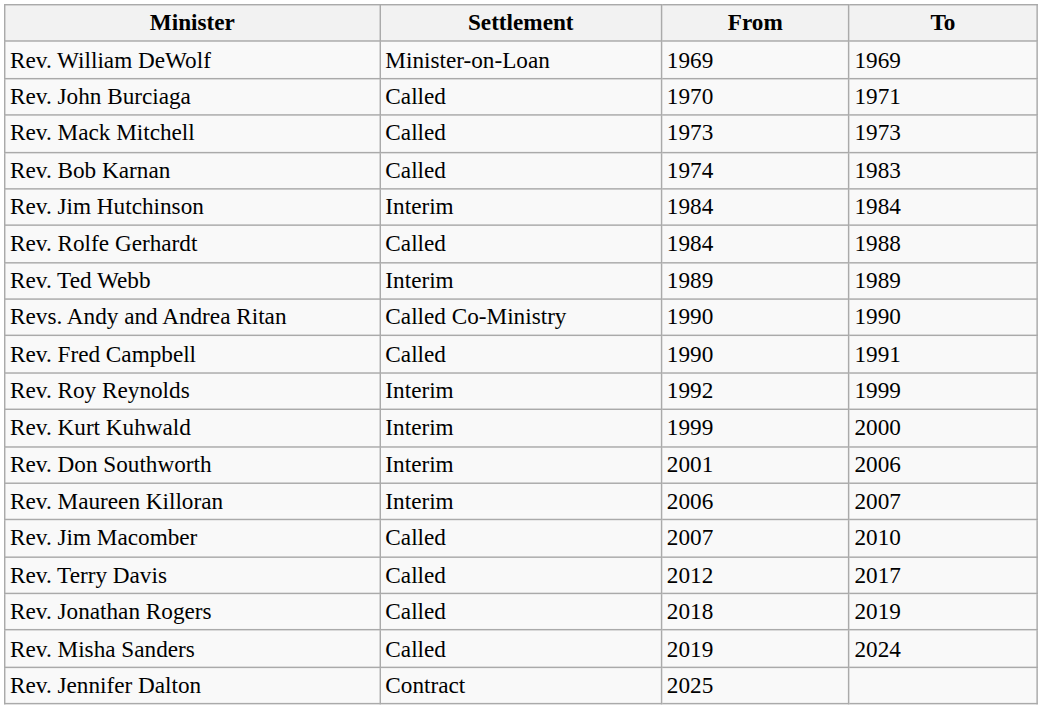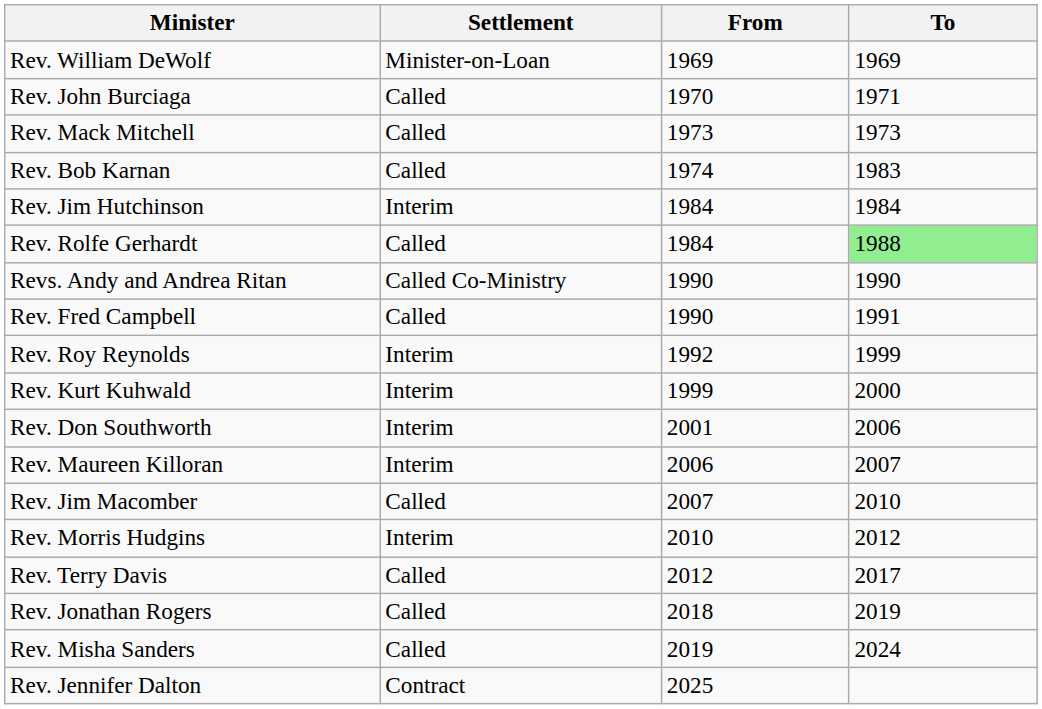 <table class="wikitable" style="width:45%;">
 <tr>
 <th style="width: 20%;">Minister</th>
 <th style="width: 15%;">Settlement</th>
 <th style="width: 10%;">From</th>
 <th style="width: 10%;">To</th>
 </tr>
 <tr>
 <td>Rev. William DeWolf</td>
 <td>Minister-on-Loan</td>
 <td>1969</td>
 <td>1969</td>
 </tr>
 <tr>
 <td>Rev. John Burciaga</td>
 <td>Called</td>
 <td>1970</td>
 <td>1971</td>
 </tr>
 <tr>
 <td>Rev. Mack Mitchell</td>
 <td>Called</td>
 <td>1973</td>
 <td>1973</td>
 </tr>
 <tr>
 <td>Rev. Bob Karnan</td>
 <td>Called</td>
 <td>1974</td>
 <td>1983</td>
 </tr>
 <tr>
 <td>Rev. Jim Hutchinson</td>
 <td>Interim</td>
 <td>1984</td>
 <td>1984</td>
 </tr>
 <tr>
 <td>Rev. Rolfe Gerhardt</td>
 <td>Called</td>
 <td>1984</td>
-<td>1988</td>
-</tr>
-<tr>
-<td>Rev. Ted Webb</td>
-<td>Interim</td>
-<td>1989</td>
-<td>1989</td>
+<td style="background: lightgreen;">1988</td>
 </tr>
 <tr>
 <td>Revs. Andy and Andrea Ritan</td>
 <td>Called Co-Ministry</td>
 <td>1990</td>
 <td>1990</td>
 </tr>
 <tr>
 <td>Rev. Fred Campbell</td>
 <td>Called</td>
 <td>1990</td>
 <td>1991</td>
 </tr>
 <tr>
 <td>Rev. Roy Reynolds</td>
 <td>Interim</td>
 <td>1992</td>
 <td>1999</td>
 </tr>
 <tr>
 <td>Rev. Kurt Kuhwald</td>
 <td>Interim</td>
 <td>1999</td>
 <td>2000</td>
 </tr>
 <tr>
 <td>Rev. Don Southworth</td>
 <td>Interim</td>
 <td>2001</td>
 <td>2006</td>
 </tr>
 <tr>
 <td>Rev. Maureen Killoran</td>
 <td>Interim</td>
 <td>2006</td>
 <td>2007</td>
 </tr>
 <tr>
 <td>Rev. Jim Macomber</td>
 <td>Called</td>
 <td>2007</td>
 <td>2010</td>
 </tr>
 <tr>
+<td>Rev. Morris Hudgins</td>
+<td>Interim</td>
+<td>2010</td>
+<td>2012</td>
+</tr>
+<tr>
 <td>Rev. Terry Davis</td>
 <td>Called</td>
 <td>2012</td>
 <td>2017</td>
 </tr>
 <tr>
 <td>Rev. Jonathan Rogers</td>
 <td>Called</td>
 <td>2018</td>
 <td>2019</td>
 </tr>
 <tr>
 <td>Rev. Misha Sanders</td>
 <td>Called</td>
 <td>2019</td>
 <td>2024</td>
 </tr>
 <tr>
 <td>Rev. Jennifer Dalton</td>
 <td>Contract</td>
 <td>2025</td>
 <td></td>
 </tr>
 </table>
